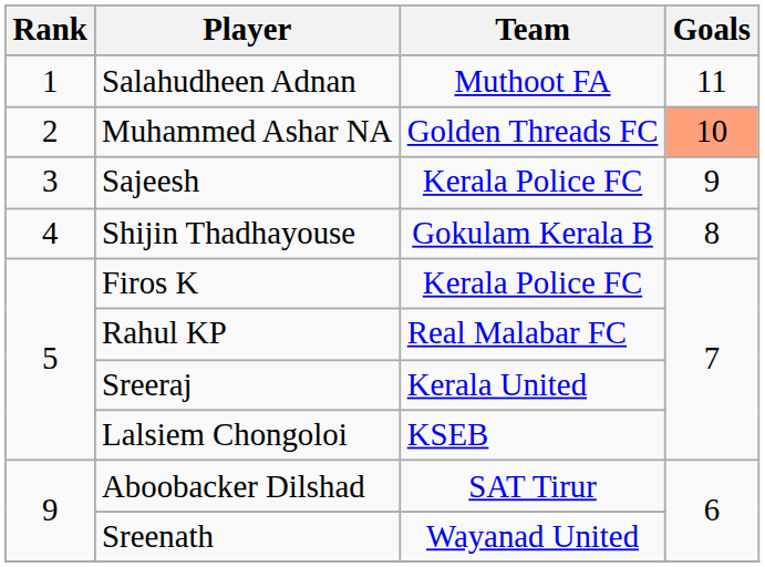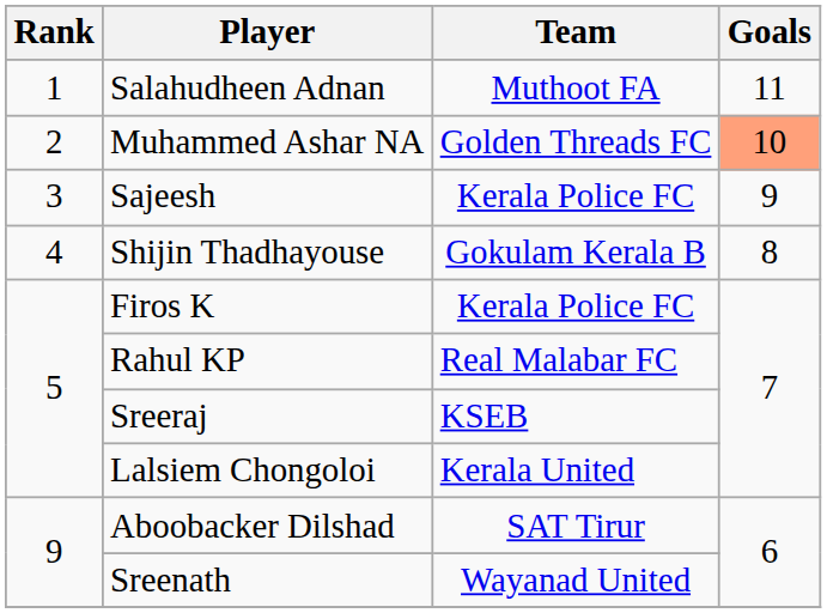 <table class="wikitable sortable" style="text-align:center">
 <tr>
 <th>Rank</th>
 <th>Player</th>
 <th>Team</th>
 <th>Goals</th>
 </tr>
 <tr>
 <td rowspan="1">1</td>
 <td align="left">Salahudheen Adnan</td>
 <td rowspan="1"><a href='#'>Muthoot FA</a></td>
 <td rowspan="1">11</td>
 </tr>
 <tr>
 <td rowspan="1">2</td>
 <td align="left">Muhammed Ashar NA</td>
 <td align="left"><a href='#'>Golden Threads FC</a></td>
 <td rowspan="1" style="background: lightsalmon;">10</td>
 </tr>
 <tr>
 <td rowspan="1">3</td>
 <td align="left">Sajeesh</td>
 <td rowspan="1"><a href='#'>Kerala Police FC</a></td>
 <td rowspan="1">9</td>
 </tr>
 <tr>
 <td rowspan="1">4</td>
 <td align="left">Shijin Thadhayouse</td>
 <td rowspan="1"><a href='#'>Gokulam Kerala B</a></td>
 <td rowspan="1">8</td>
 </tr>
 <tr>
 <td rowspan="4">5</td>
 <td align="left">Firos K</td>
 <td rowspan="1"><a href='#'>Kerala Police FC</a></td>
 <td rowspan="4">7</td>
 </tr>
 <tr>
 <td align="left">Rahul KP</td>
 <td align="left"><a href='#'>Real Malabar FC</a></td>
 </tr>
 <tr>
 <td align="left">Sreeraj</td>
-<td align="left"><a href='#'>Kerala United</a></td>
+<td align="left"><a href='#'>KSEB</a></td>
 </tr>
 <tr>
 <td align="left">Lalsiem Chongoloi</td>
-<td align="left"><a href='#'>KSEB</a></td>
+<td align="left"><a href='#'>Kerala United</a></td>
 </tr>
 <tr>
 <td rowspan="2">9</td>
 <td align="left">Aboobacker Dilshad</td>
 <td rowspan="1"><a href='#'>SAT Tirur</a></td>
 <td rowspan="2">6</td>
 </tr>
 <tr>
 <td align="left">Sreenath</td>
 <td rowspan="1"><a href='#'>Wayanad United</a></td>
 </tr>
 <tr>
 </tr>
 </table>
